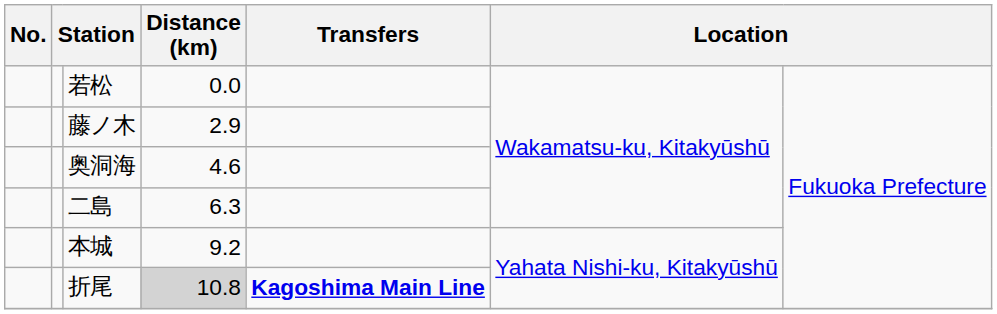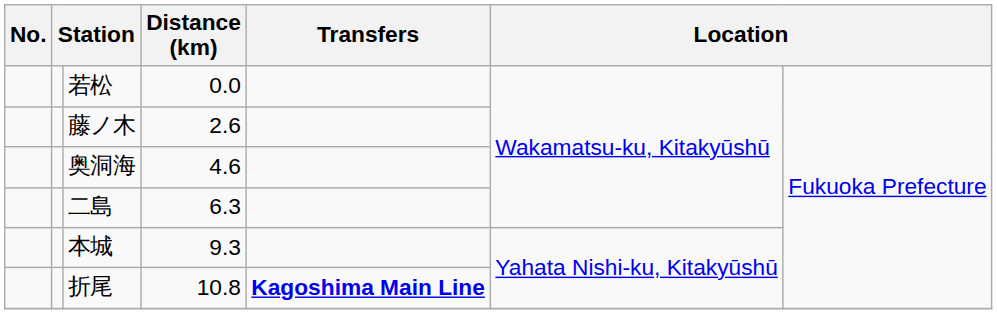 <table class=wikitable>
 <tr>
 <th>No.</th>
 <th colspan="2">Station</th>
 <th>Distance<br>(km)</th>
 <th>Transfers</th>
 <th colspan="2">Location</th>
 </tr>
 <tr>
 <td></td>
 <td></td>
 <td>若松</td>
 <td align="right">0.0</td>
 <td> </td>
 <td rowspan="4"><a href='#'>Wakamatsu-ku, Kitakyūshū</a></td>
 <td rowspan="6"><a href='#'>Fukuoka Prefecture</a></td>
 </tr>
 <tr>
 <td></td>
 <td></td>
 <td>藤ノ木</td>
-<td align="right">2.9</td>
+<td align="right">2.6</td>
 <td> </td>
 </tr>
 <tr>
 <td></td>
 <td></td>
 <td>奥洞海</td>
 <td align="right">4.6</td>
 <td> </td>
 </tr>
 <tr>
 <td></td>
 <td></td>
 <td>二島</td>
 <td align="right">6.3</td>
 <td> </td>
 </tr>
 <tr>
 <td></td>
 <td></td>
 <td>本城</td>
-<td align="right">9.2</td>
+<td align="right">9.3</td>
 <td> </td>
 <td rowspan="2"><a href='#'>Yahata Nishi-ku, Kitakyūshū</a></td>
 </tr>
 <tr>
 <td></td>
 <td></td>
 <td>折尾</td>
-<td align="right" style="background: lightgrey;">10.8</td>
+<td align="right">10.8</td>
 <td><strong><a href='#'>Kagoshima Main Line</a></strong></td>
 </tr>
 <tr>
 </tr>
 </table>
